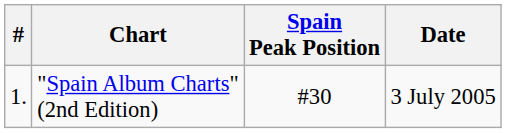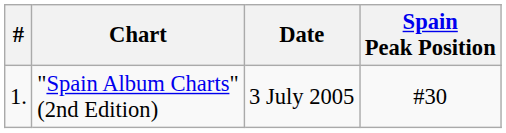 <table class="wikitable">
 <tr>
 <th>#</th>
 <th>Chart</th>
+<th>Date</th>
 <th><a href='#'>Spain</a><br>Peak Position</th>
-<th>Date</th>
 </tr>
 <tr>
 <td>1.</td>
 <td>"<a href='#'>Spain Album Charts</a>"<br>(2nd Edition)</td>
+<td>3 July 2005</td>
 <td style="text-align:center;">#30</td>
-<td>3 July 2005</td>
 </tr>
 </table>
